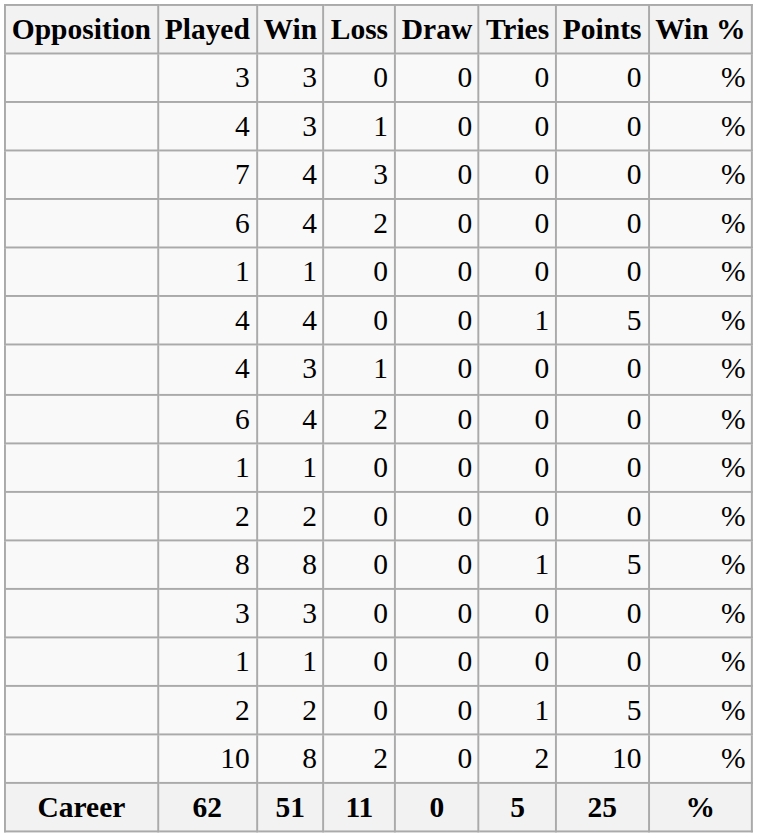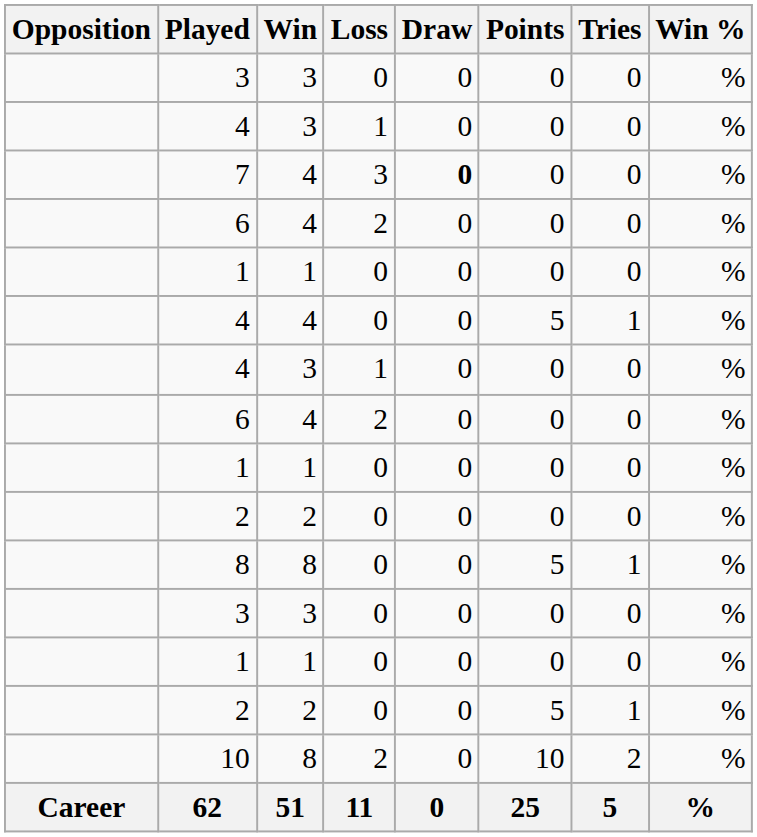 <table class="wikitable sortable" style="font-size: 95%; text-align: right;">
 <tr>
 <th>Opposition</th>
 <th>Played</th>
 <th>Win</th>
 <th>Loss</th>
 <th>Draw</th>
+<th>Points</th>
 <th>Tries</th>
-<th>Points</th>
 <th>Win %</th>
 </tr>
 <tr>
 <td align="left"></td>
 <td>3</td>
 <td>3</td>
 <td>0</td>
 <td>0</td>
 <td>0</td>
 <td>0</td>
 <td>%</td>
 </tr>
 <tr>
 <td align="left"></td>
 <td>4</td>
 <td>3</td>
 <td>1</td>
 <td>0</td>
 <td>0</td>
 <td>0</td>
 <td>%</td>
 </tr>
 <tr>
 <td align="left"></td>
 <td>7</td>
 <td>4</td>
 <td>3</td>
-<td>0</td>
+<td><strong>0</strong></td>
 <td>0</td>
 <td>0</td>
 <td>%</td>
 </tr>
 <tr>
 <td align="left"></td>
 <td>6</td>
 <td>4</td>
 <td>2</td>
 <td>0</td>
 <td>0</td>
 <td>0</td>
 <td>%</td>
 </tr>
 <tr>
 <td align="left"></td>
 <td>1</td>
 <td>1</td>
 <td>0</td>
 <td>0</td>
 <td>0</td>
 <td>0</td>
 <td>%</td>
 </tr>
 <tr>
 <td align="left"></td>
 <td>4</td>
 <td>4</td>
 <td>0</td>
 <td>0</td>
+<td>5</td>
 <td>1</td>
-<td>5</td>
 <td>%</td>
 </tr>
 <tr>
 <td align="left"></td>
 <td>4</td>
 <td>3</td>
 <td>1</td>
 <td>0</td>
 <td>0</td>
 <td>0</td>
 <td>%</td>
 </tr>
 <tr>
 <td align="left"></td>
 <td>6</td>
 <td>4</td>
 <td>2</td>
 <td>0</td>
 <td>0</td>
 <td>0</td>
 <td>%</td>
 </tr>
 <tr>
 <td align="left"></td>
 <td>1</td>
 <td>1</td>
 <td>0</td>
 <td>0</td>
 <td>0</td>
 <td>0</td>
 <td>%</td>
 </tr>
 <tr>
 <td align="left"></td>
 <td>2</td>
 <td>2</td>
 <td>0</td>
 <td>0</td>
 <td>0</td>
 <td>0</td>
 <td>%</td>
 </tr>
 <tr>
 <td align="left"></td>
 <td>8</td>
 <td>8</td>
 <td>0</td>
 <td>0</td>
+<td>5</td>
 <td>1</td>
-<td>5</td>
 <td>%</td>
 </tr>
 <tr>
 <td align="left"></td>
 <td>3</td>
 <td>3</td>
 <td>0</td>
 <td>0</td>
 <td>0</td>
 <td>0</td>
 <td>%</td>
 </tr>
 <tr>
 <td align="left"></td>
 <td>1</td>
 <td>1</td>
 <td>0</td>
 <td>0</td>
 <td>0</td>
 <td>0</td>
 <td>%</td>
 </tr>
 <tr>
 <td align="left"></td>
 <td>2</td>
 <td>2</td>
 <td>0</td>
 <td>0</td>
+<td>5</td>
 <td>1</td>
-<td>5</td>
 <td>%</td>
 </tr>
 <tr>
 <td align="left"></td>
 <td>10</td>
 <td>8</td>
 <td>2</td>
 <td>0</td>
+<td>10</td>
 <td>2</td>
-<td>10</td>
 <td>%</td>
 </tr>
 <tr class="sortbottom">
 <th style="text-align:center;">Career</th>
 <th>62</th>
 <th>51</th>
 <th>11</th>
 <th>0</th>
+<th>25</th>
 <th>5</th>
-<th>25</th>
 <th>%</th>
 </tr>
 </table>
